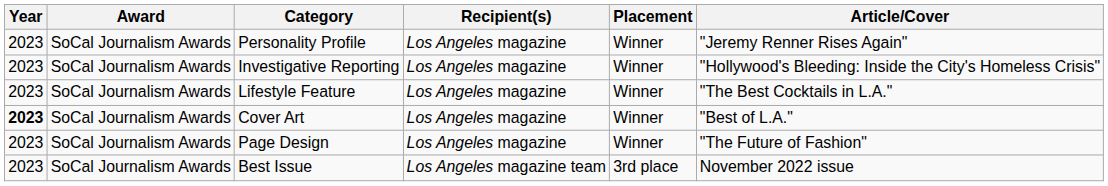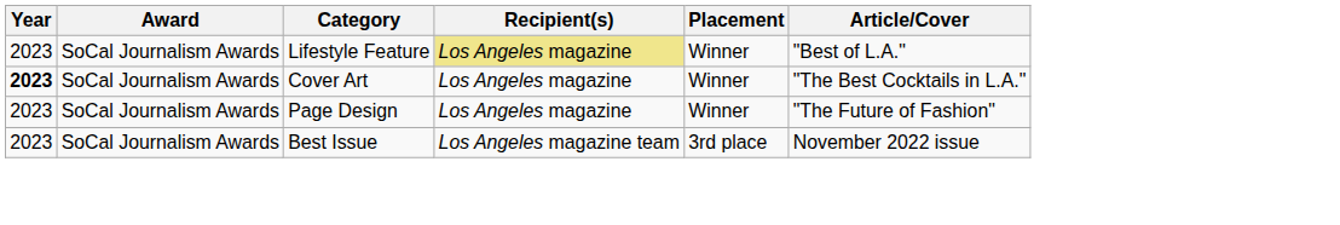 <table class="wikitable sortable">
 <tr>
 <th>Year</th>
 <th>Award</th>
 <th>Category</th>
 <th>Recipient(s)</th>
 <th>Placement</th>
 <th>Article/Cover</th>
 </tr>
 <tr>
 <td>2023</td>
 <td>SoCal Journalism Awards</td>
-<td>Personality Profile</td>
-<td><em>Los Angeles</em> magazine</td>
+<td>Lifestyle Feature</td>
+<td style="background: khaki;"><em>Los Angeles</em> magazine</td>
 <td>Winner</td>
-<td>"Jeremy Renner Rises Again"</td>
-</tr>
-<tr>
-<td>2023</td>
-<td>SoCal Journalism Awards</td>
-<td>Investigative Reporting</td>
-<td><em>Los Angeles</em> magazine</td>
-<td>Winner</td>
-<td>"Hollywood's Bleeding: Inside the City's Homeless Crisis"</td>
-</tr>
-<tr>
-<td>2023</td>
-<td>SoCal Journalism Awards</td>
-<td>Lifestyle Feature</td>
-<td><em>Los Angeles</em> magazine</td>
-<td>Winner</td>
-<td>"The Best Cocktails in L.A."</td>
+<td>"Best of L.A."</td>
 </tr>
 <tr>
 <td><strong>2023</strong></td>
 <td>SoCal Journalism Awards</td>
 <td>Cover Art</td>
 <td><em>Los Angeles</em> magazine</td>
 <td>Winner</td>
-<td>"Best of L.A."</td>
+<td>"The Best Cocktails in L.A."</td>
 </tr>
 <tr>
 <td>2023</td>
 <td>SoCal Journalism Awards</td>
 <td>Page Design</td>
 <td><em>Los Angeles</em> magazine</td>
 <td>Winner</td>
 <td>"The Future of Fashion"</td>
 </tr>
 <tr>
 <td>2023</td>
 <td>SoCal Journalism Awards</td>
 <td>Best Issue</td>
 <td><em>Los Angeles</em> magazine team</td>
 <td>3rd place</td>
 <td>November 2022 issue</td>
 </tr>
 </table>
